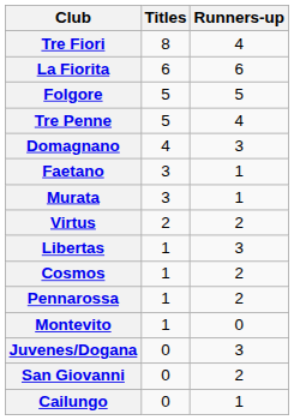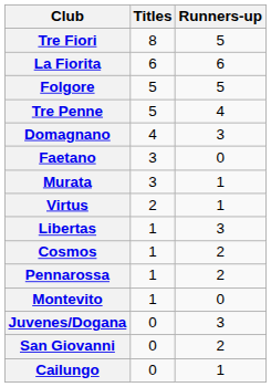 <table class="wikitable plainrowheaders sortable" style="text-align:center;">
 <tr>
 <th scope=col>Club</th>
 <th scope=col>Titles</th>
 <th scope=col>Runners-up</th>
 </tr>
 <tr>
 <th scope=row><a href='#'>Tre Fiori</a></th>
 <td>8</td>
-<td>4</td>
+<td>5</td>
 </tr>
 <tr>
 <th scope=row><a href='#'>La Fiorita</a></th>
 <td>6</td>
 <td>6</td>
 </tr>
 <tr>
 <th scope=row><a href='#'>Folgore</a></th>
 <td>5</td>
 <td>5</td>
 </tr>
 <tr>
 <th scope=row><a href='#'>Tre Penne</a></th>
 <td>5</td>
 <td>4</td>
 </tr>
 <tr>
 <th scope=row><a href='#'>Domagnano</a></th>
 <td>4</td>
 <td>3</td>
 </tr>
 <tr>
 <th scope=row><a href='#'>Faetano</a></th>
 <td>3</td>
-<td>1</td>
+<td>0</td>
 </tr>
 <tr>
 <th scope=row><a href='#'>Murata</a></th>
 <td>3</td>
 <td>1</td>
 </tr>
 <tr>
 <th scope=row><a href='#'>Virtus</a></th>
 <td>2</td>
-<td>2</td>
+<td>1</td>
 </tr>
 <tr>
 <th scope=row><a href='#'>Libertas</a></th>
 <td>1</td>
 <td>3</td>
 </tr>
 <tr>
 <th scope=row><a href='#'>Cosmos</a></th>
 <td>1</td>
 <td>2</td>
 </tr>
 <tr>
 <th scope=row><a href='#'>Pennarossa</a></th>
 <td>1</td>
 <td>2</td>
 </tr>
 <tr>
 <th scope=row><a href='#'>Montevito</a></th>
 <td>1</td>
 <td>0</td>
 </tr>
 <tr>
 <th scope=row><a href='#'>Juvenes/Dogana</a></th>
 <td>0</td>
 <td>3</td>
 </tr>
 <tr>
 <th scope=row><a href='#'>San Giovanni</a></th>
 <td>0</td>
 <td>2</td>
 </tr>
 <tr>
 <th scope=row><a href='#'>Cailungo</a></th>
 <td>0</td>
 <td>1</td>
 </tr>
 </table>
